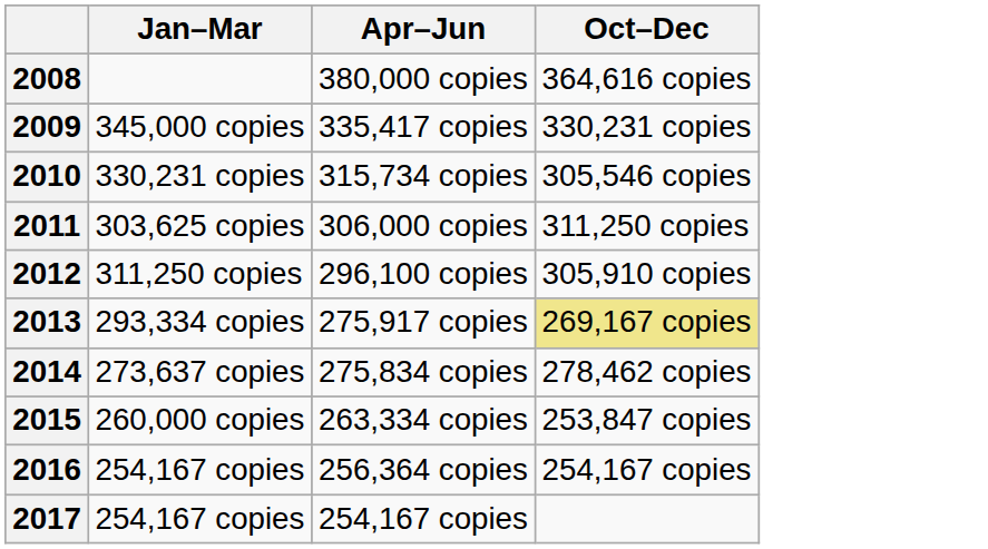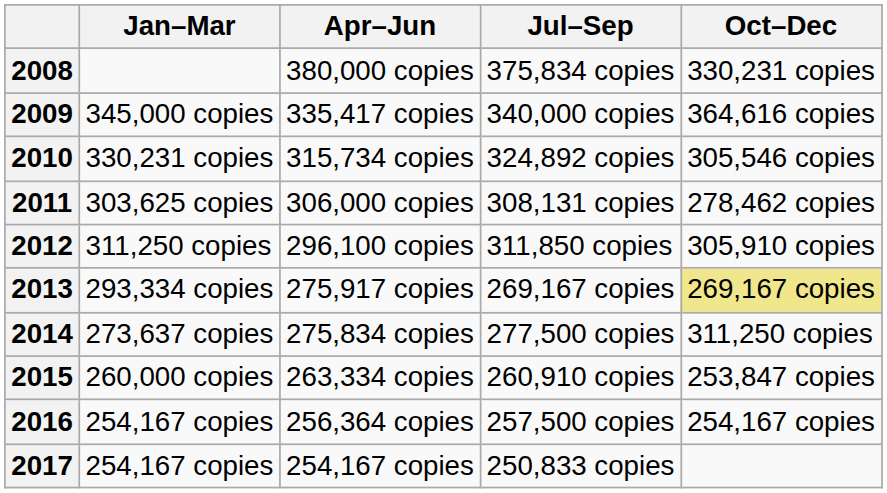 <table class="wikitable">
 <tr>
 <th></th>
 <th>Jan–Mar</th>
 <th>Apr–Jun</th>
+<th>Jul–Sep</th>
 <th>Oct–Dec</th>
 </tr>
 <tr>
 <th>2008</th>
 <td></td>
 <td>380,000 copies</td>
-<td>364,616 copies</td>
+<td>375,834 copies</td>
+<td>330,231 copies</td>
 </tr>
 <tr>
 <th>2009</th>
 <td>345,000 copies</td>
 <td>335,417 copies</td>
-<td>330,231 copies</td>
+<td>340,000 copies</td>
+<td>364,616 copies</td>
 </tr>
 <tr>
 <th>2010</th>
 <td>330,231 copies</td>
 <td>315,734 copies</td>
+<td>324,892 copies</td>
 <td>305,546 copies</td>
 </tr>
 <tr>
 <th>2011</th>
 <td>303,625 copies</td>
 <td>306,000 copies</td>
-<td>311,250 copies</td>
+<td>308,131 copies</td>
+<td>278,462 copies</td>
 </tr>
 <tr>
 <th>2012</th>
 <td>311,250 copies</td>
 <td>296,100 copies</td>
+<td>311,850 copies</td>
 <td>305,910 copies</td>
 </tr>
 <tr>
 <th>2013</th>
 <td>293,334 copies</td>
 <td>275,917 copies</td>
+<td>269,167 copies</td>
 <td style="background: khaki;">269,167 copies</td>
 </tr>
 <tr>
 <th>2014</th>
 <td>273,637 copies</td>
 <td>275,834 copies</td>
-<td>278,462 copies</td>
+<td>277,500 copies</td>
+<td>311,250 copies</td>
 </tr>
 <tr>
 <th>2015</th>
 <td>260,000 copies</td>
 <td>263,334 copies</td>
+<td>260,910 copies</td>
 <td>253,847 copies</td>
 </tr>
 <tr>
 <th>2016</th>
 <td>254,167 copies</td>
 <td>256,364 copies</td>
+<td>257,500 copies</td>
 <td>254,167 copies</td>
 </tr>
 <tr>
 <th>2017</th>
 <td>254,167 copies</td>
 <td>254,167 copies</td>
+<td>250,833 copies</td>
 <td></td>
 </tr>
 </table>
